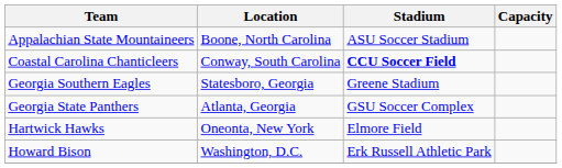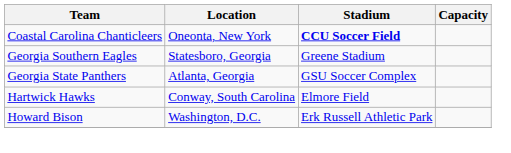 <table class="wikitable sortable" style="text-align: left;">
 <tr>
 <th>Team</th>
 <th>Location</th>
 <th>Stadium</th>
 <th>Capacity</th>
 </tr>
 <tr>
-<td><a href='#'>Appalachian State Mountaineers</a></td>
-<td><a href='#'>Boone, North Carolina</a></td>
-<td><a href='#'>ASU Soccer Stadium</a></td>
-<td align="center"></td>
-</tr>
-<tr>
 <td><a href='#'>Coastal Carolina Chanticleers</a></td>
-<td><a href='#'>Conway, South Carolina</a></td>
+<td><a href='#'>Oneonta, New York</a></td>
 <td><strong><a href='#'>CCU Soccer Field</a></strong></td>
 <td align="center"></td>
 </tr>
 <tr>
 <td><a href='#'>Georgia Southern Eagles</a></td>
 <td><a href='#'>Statesboro, Georgia</a></td>
 <td><a href='#'>Greene Stadium</a></td>
 <td align="center"></td>
 </tr>
 <tr>
 <td><a href='#'>Georgia State Panthers</a></td>
 <td><a href='#'>Atlanta, Georgia</a></td>
 <td><a href='#'>GSU Soccer Complex</a></td>
 <td align="center"></td>
 </tr>
 <tr>
 <td><a href='#'>Hartwick Hawks</a></td>
-<td><a href='#'>Oneonta, New York</a></td>
+<td><a href='#'>Conway, South Carolina</a></td>
 <td><a href='#'>Elmore Field</a></td>
 <td align="center"></td>
 </tr>
 <tr>
 <td><a href='#'>Howard Bison</a></td>
 <td><a href='#'>Washington, D.C.</a></td>
 <td><a href='#'>Erk Russell Athletic Park</a></td>
 <td align="center"></td>
 </tr>
 <tr>
 </tr>
 </table>
